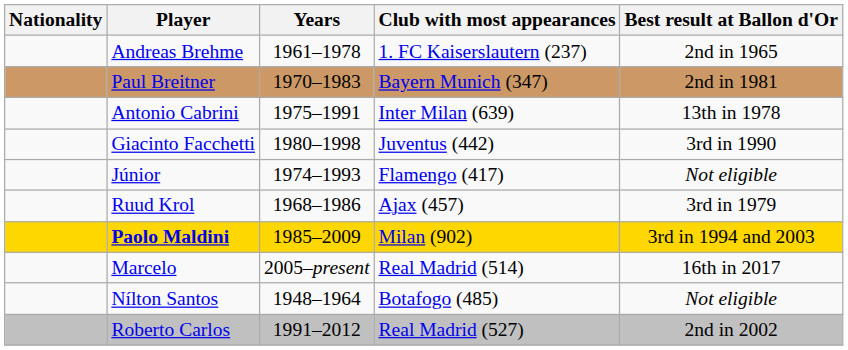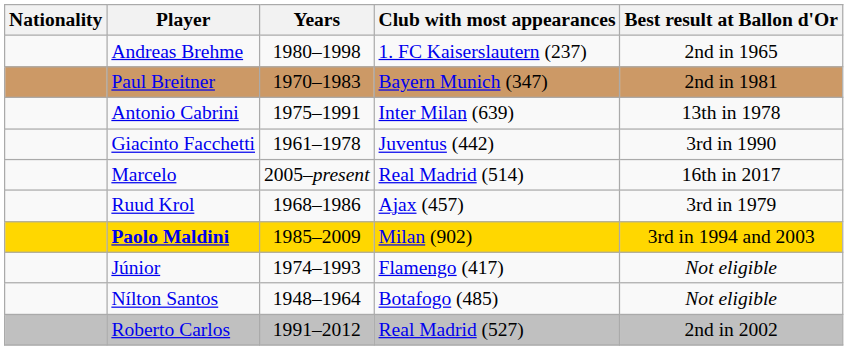 <table class="wikitable">
 <tr>
 <th>Nationality</th>
 <th>Player</th>
 <th>Years</th>
 <th>Club with most appearances</th>
 <th>Best result at Ballon d'Or</th>
 </tr>
 <tr>
 <td align="center"></td>
 <td><a href='#'>Andreas Brehme</a></td>
-<td align="center">1961–1978</td>
+<td align="center">1980–1998</td>
 <td align="left"> <a href='#'>1. FC Kaiserslautern</a> (237)</td>
 <td align="center">2nd in 1965</td>
 </tr>
 <tr>
 <td align="center" style="background-color: #cc9966"></td>
 <td scope=col style="background-color: #cc9966"><a href='#'>Paul Breitner</a></td>
 <td align="center" style="background-color: #cc9966">1970–1983</td>
 <td align="left" style="background-color: #cc9966"> <a href='#'>Bayern Munich</a> (347)</td>
 <td align="center" style="background-color: #cc9966">2nd in 1981</td>
 </tr>
 <tr>
 <td align="center"></td>
 <td><a href='#'>Antonio Cabrini</a></td>
 <td align="center">1975–1991</td>
 <td align="left"> <a href='#'>Inter Milan</a> (639)</td>
 <td align="center">13th in 1978</td>
 </tr>
 <tr>
 <td align="center"></td>
 <td><a href='#'>Giacinto Facchetti</a></td>
-<td align="center">1980–1998</td>
+<td align="center">1961–1978</td>
 <td align="left"> <a href='#'>Juventus</a> (442)</td>
 <td align="center">3rd in 1990</td>
 </tr>
 <tr>
 <td align="center"></td>
-<td><a href='#'>Júnior</a></td>
-<td align="center">1974–1993</td>
-<td align="left"> <a href='#'>Flamengo</a> (417)</td>
-<td align="center"><em>Not eligible</em></td>
+<td><a href='#'>Marcelo</a></td>
+<td align="center">2005–<em>present</em></td>
+<td align="left"> <a href='#'>Real Madrid</a> (514)</td>
+<td align="center">16th in 2017</td>
 </tr>
 <tr>
 <td align="center"></td>
 <td><a href='#'>Ruud Krol</a></td>
 <td align="center">1968–1986</td>
 <td align="left"> <a href='#'>Ajax</a> (457)</td>
 <td align="center">3rd in 1979</td>
 </tr>
 <tr>
 <td align="center" style="background-color: gold"></td>
 <td style="background-color: gold"><strong><a href='#'>Paolo Maldini</a></strong></td>
 <td align="center" style="background-color: gold">1985–2009</td>
 <td align="left" style="background-color: gold"> <a href='#'>Milan</a> (902)</td>
 <td align="center" style="background-color: gold">3rd in 1994 and 2003</td>
 </tr>
 <tr>
 <td align="center"></td>
-<td><a href='#'>Marcelo</a></td>
-<td align="center">2005–<em>present</em></td>
-<td align="left"> <a href='#'>Real Madrid</a> (514)</td>
-<td align="center">16th in 2017</td>
+<td><a href='#'>Júnior</a></td>
+<td align="center">1974–1993</td>
+<td align="left"> <a href='#'>Flamengo</a> (417)</td>
+<td align="center"><em>Not eligible</em></td>
 </tr>
 <tr>
 <td align="center"></td>
 <td><a href='#'>Nílton Santos</a></td>
 <td align="center">1948–1964</td>
 <td align="left"> <a href='#'>Botafogo</a> (485)</td>
 <td align="center"><em>Not eligible</em></td>
 </tr>
 <tr>
 <td align="center" style="background-color: silver"></td>
 <td scope=col style="background-color: silver"><a href='#'>Roberto Carlos</a></td>
 <td align="center" style="background-color: silver">1991–2012</td>
 <td align="left" style="background-color: silver"> <a href='#'>Real Madrid</a> (527)</td>
 <td align="center" style="background-color: silver">2nd in 2002</td>
 </tr>
 </table>
